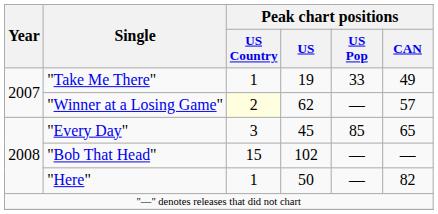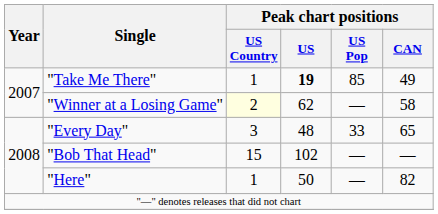 <table class="wikitable" style="text-align:center;">
 <tr>
 <th rowspan="2">Year</th>
 <th rowspan="2">Single</th>
 <th colspan="4">Peak chart positions</th>
 </tr>
 <tr style=font-size:smaller;>
 <th width="45"><a href='#'>US Country</a></th>
 <th width="45"><a href='#'>US</a></th>
 <th width="45"><a href='#'>US<br>Pop</a></th>
 <th width="45"><a href='#'>CAN</a></th>
 </tr>
 <tr>
 <td rowspan="2">2007</td>
 <td align="left">"<a href='#'>Take Me There</a>"</td>
 <td>1</td>
-<td>19</td>
-<td>33</td>
+<td><strong>19</strong></td>
+<td>85</td>
 <td>49</td>
 </tr>
 <tr>
 <td align="left">"<a href='#'>Winner at a Losing Game</a>"</td>
 <td style="background: lightyellow;">2</td>
 <td>62</td>
 <td>—</td>
-<td>57</td>
+<td>58</td>
 </tr>
 <tr>
 <td rowspan="3">2008</td>
 <td align="left">"<a href='#'>Every Day</a>"</td>
 <td>3</td>
-<td>45</td>
-<td>85</td>
+<td>48</td>
+<td>33</td>
 <td>65</td>
 </tr>
 <tr>
 <td align="left">"<a href='#'>Bob That Head</a>"</td>
 <td>15</td>
 <td>102</td>
 <td>—</td>
 <td>—</td>
 </tr>
 <tr>
 <td align="left">"<a href='#'>Here</a>"</td>
 <td>1</td>
 <td>50</td>
 <td>—</td>
 <td>82</td>
 </tr>
 <tr>
 <td colspan="6" style="font-size:8pt">"—" denotes releases that did not chart</td>
 </tr>
 <tr>
 </tr>
 </table>
